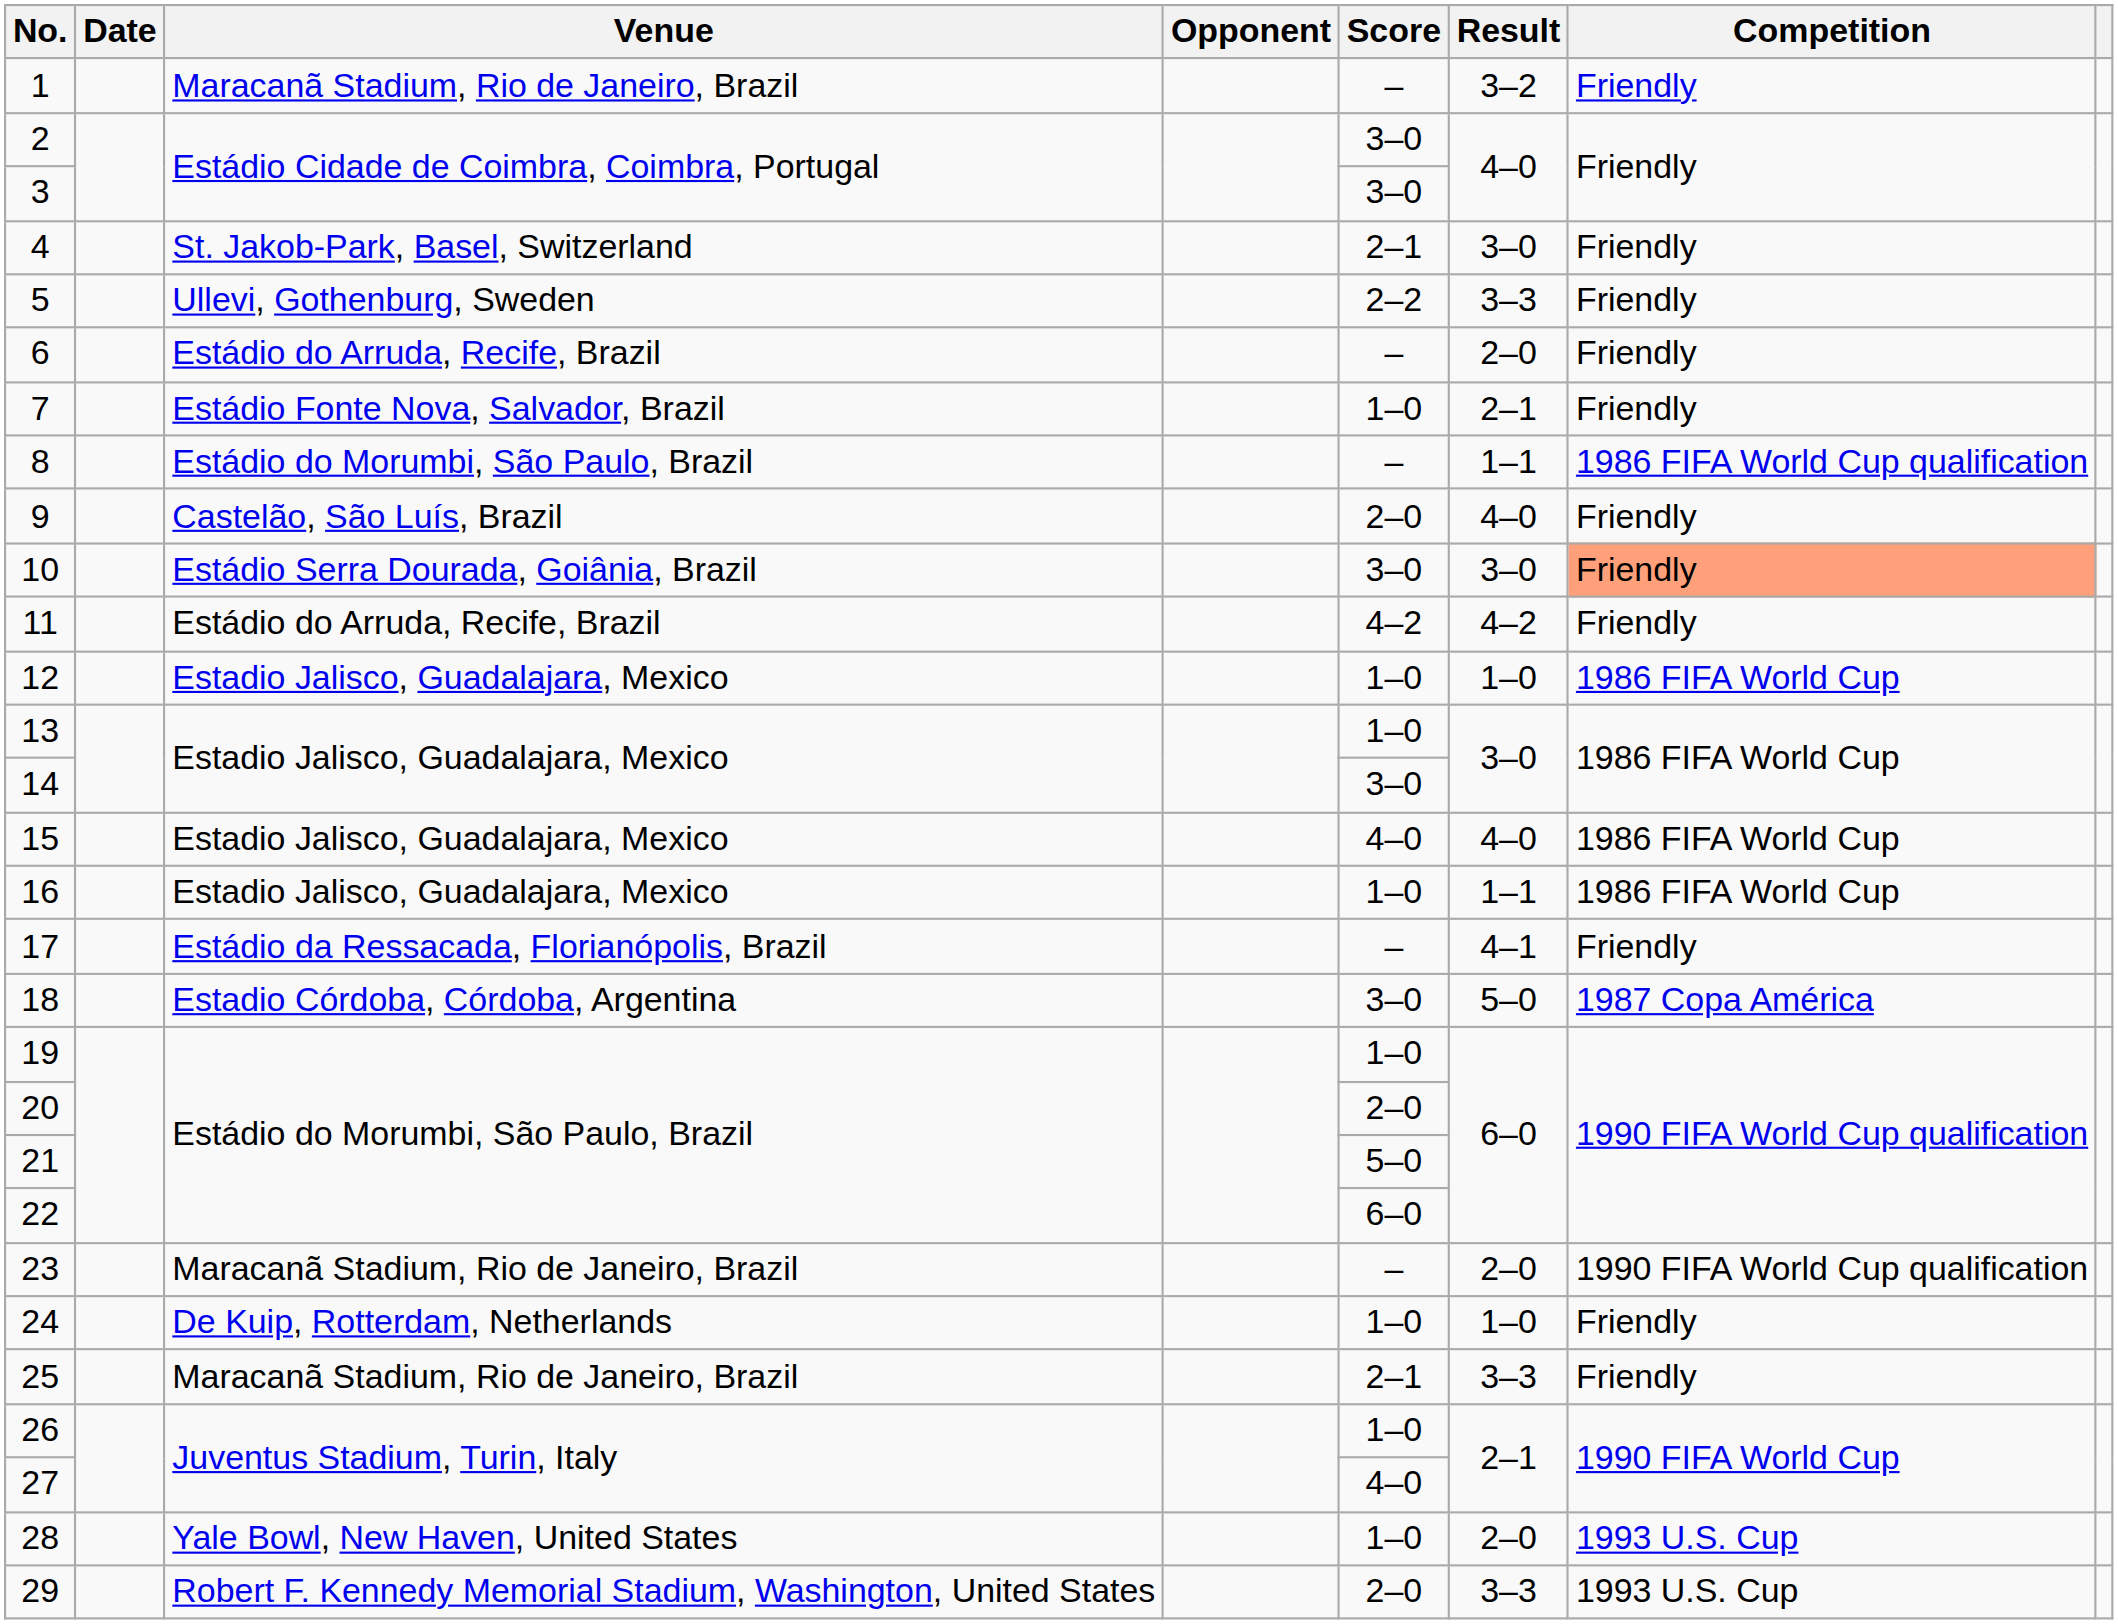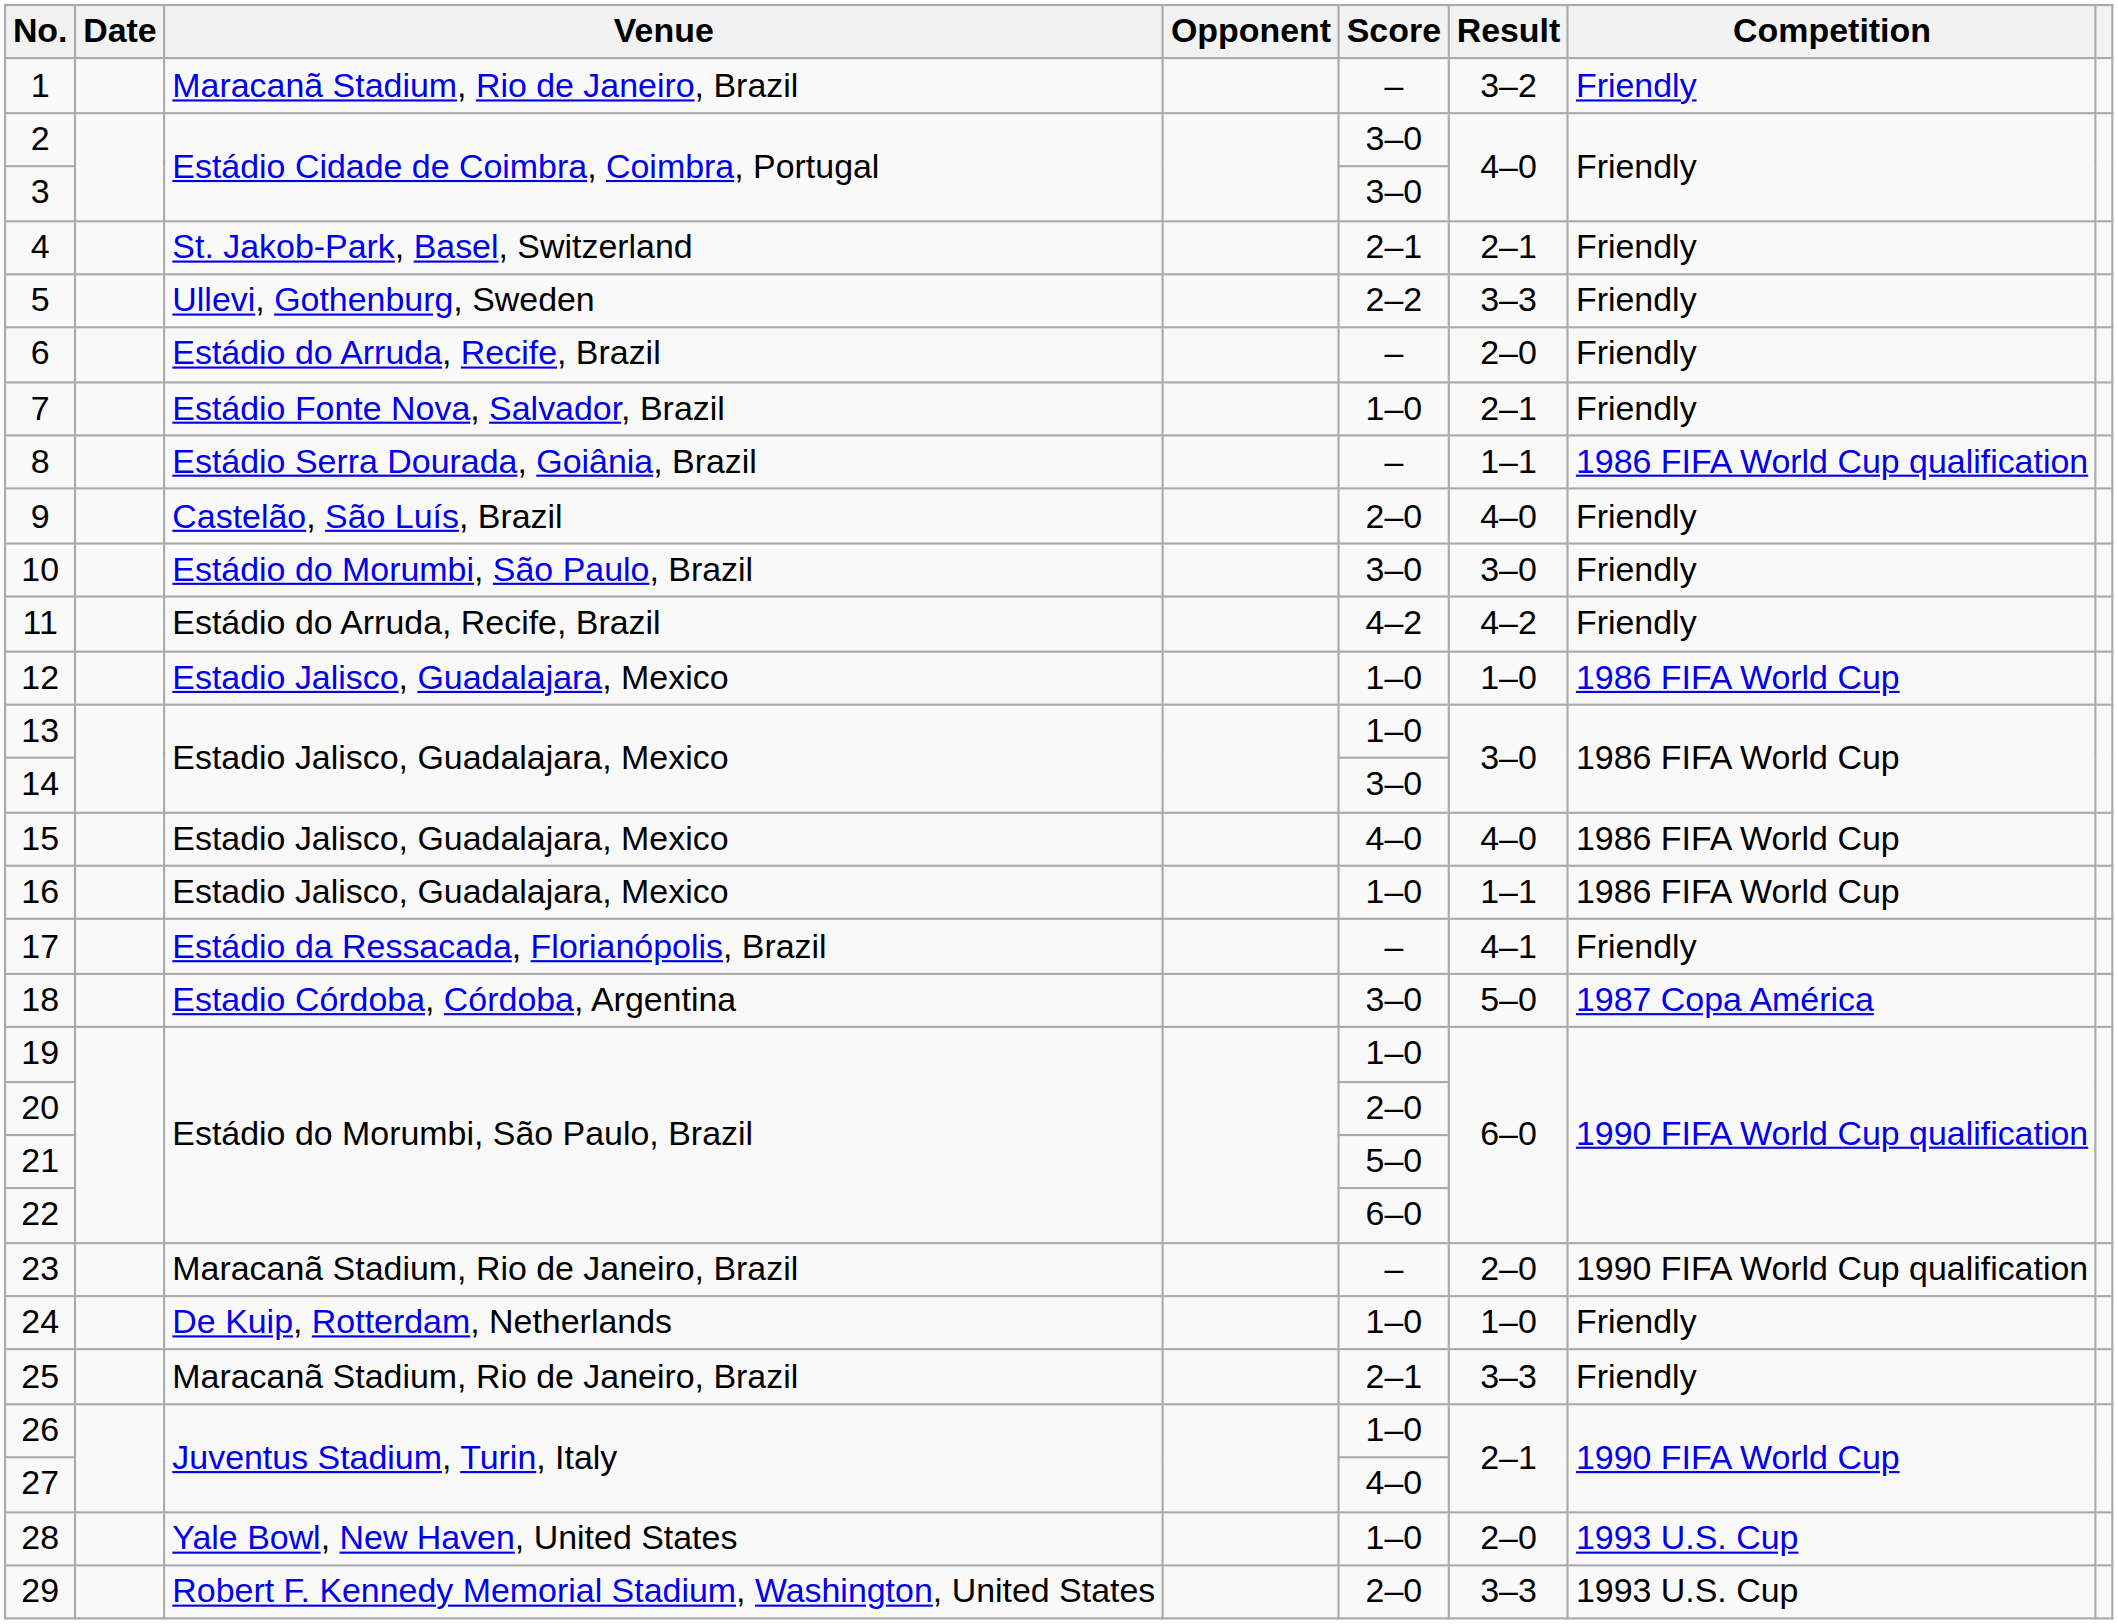 <table class="wikitable sortable">
 <tr>
 <th scope="col">No.</th>
 <th scope="col">Date</th>
 <th scope="col">Venue</th>
 <th scope="col">Opponent</th>
 <th scope="col">Score</th>
 <th scope="col">Result</th>
 <th scope="col">Competition</th>
 <th scope="col" class="unsortable"></th>
 </tr>
 <tr>
 <td style="text-align:center">1</td>
 <td></td>
 <td><a href='#'>Maracanã Stadium</a>, <a href='#'>Rio de Janeiro</a>, Brazil</td>
 <td></td>
 <td style="text-align:center">–</td>
 <td style="text-align:center">3–2</td>
 <td><a href='#'>Friendly</a></td>
 <td></td>
 </tr>
 <tr>
 <td style="text-align:center">2</td>
 <td rowspan="2"></td>
 <td rowspan="2"><a href='#'>Estádio Cidade de Coimbra</a>, <a href='#'>Coimbra</a>, Portugal</td>
 <td rowspan="2"></td>
 <td style="text-align:center">3–0</td>
 <td rowspan="2" style="text-align:center">4–0</td>
 <td rowspan="2">Friendly</td>
 <td rowspan="2"></td>
 </tr>
 <tr>
 <td style="text-align:center">3</td>
 <td style="text-align:center">3–0</td>
 </tr>
 <tr>
 <td style="text-align:center">4</td>
 <td></td>
 <td><a href='#'>St. Jakob-Park</a>, <a href='#'>Basel</a>, Switzerland</td>
 <td></td>
 <td style="text-align:center">2–1</td>
-<td style="text-align:center">3–0</td>
+<td style="text-align:center">2–1</td>
 <td>Friendly</td>
 <td></td>
 </tr>
 <tr>
 <td style="text-align:center">5</td>
 <td></td>
 <td><a href='#'>Ullevi</a>, <a href='#'>Gothenburg</a>, Sweden</td>
 <td></td>
 <td style="text-align:center">2–2</td>
 <td style="text-align:center">3–3</td>
 <td>Friendly</td>
 <td></td>
 </tr>
 <tr>
 <td style="text-align:center">6</td>
 <td></td>
 <td><a href='#'>Estádio do Arruda</a>, <a href='#'>Recife</a>, Brazil</td>
 <td></td>
 <td style="text-align:center">–</td>
 <td style="text-align:center">2–0</td>
 <td>Friendly</td>
 <td></td>
 </tr>
 <tr>
 <td style="text-align:center">7</td>
 <td></td>
 <td><a href='#'>Estádio Fonte Nova</a>, <a href='#'>Salvador</a>, Brazil</td>
 <td></td>
 <td style="text-align:center">1–0</td>
 <td style="text-align:center">2–1</td>
 <td>Friendly</td>
 <td></td>
 </tr>
 <tr>
 <td style="text-align:center">8</td>
 <td></td>
-<td><a href='#'>Estádio do Morumbi</a>, <a href='#'>São Paulo</a>, Brazil</td>
+<td><a href='#'>Estádio Serra Dourada</a>, <a href='#'>Goiânia</a>, Brazil</td>
 <td></td>
 <td style="text-align:center">–</td>
 <td style="text-align:center">1–1</td>
 <td><a href='#'>1986 FIFA World Cup qualification</a></td>
 <td></td>
 </tr>
 <tr>
 <td style="text-align:center">9</td>
 <td></td>
 <td><a href='#'>Castelão</a>, <a href='#'>São Luís</a>, Brazil</td>
 <td></td>
 <td style="text-align:center">2–0</td>
 <td style="text-align:center">4–0</td>
 <td>Friendly</td>
 <td></td>
 </tr>
 <tr>
 <td style="text-align:center">10</td>
 <td></td>
-<td><a href='#'>Estádio Serra Dourada</a>, <a href='#'>Goiânia</a>, Brazil</td>
+<td><a href='#'>Estádio do Morumbi</a>, <a href='#'>São Paulo</a>, Brazil</td>
 <td></td>
 <td style="text-align:center">3–0</td>
 <td style="text-align:center">3–0</td>
-<td style="background: lightsalmon;">Friendly</td>
+<td>Friendly</td>
 <td></td>
 </tr>
 <tr>
 <td style="text-align:center">11</td>
 <td></td>
 <td>Estádio do Arruda, Recife, Brazil</td>
 <td></td>
 <td style="text-align:center">4–2</td>
 <td style="text-align:center">4–2</td>
 <td>Friendly</td>
 <td></td>
 </tr>
 <tr>
 <td style="text-align:center">12</td>
 <td></td>
 <td><a href='#'>Estadio Jalisco</a>, <a href='#'>Guadalajara</a>, Mexico</td>
 <td></td>
 <td style="text-align:center">1–0</td>
 <td style="text-align:center">1–0</td>
 <td><a href='#'>1986 FIFA World Cup</a></td>
 <td></td>
 </tr>
 <tr>
 <td style="text-align:center">13</td>
 <td rowspan="2"></td>
 <td rowspan="2">Estadio Jalisco, Guadalajara, Mexico</td>
 <td rowspan="2"></td>
 <td style="text-align:center">1–0</td>
 <td rowspan="2" style="text-align:center">3–0</td>
 <td rowspan="2">1986 FIFA World Cup</td>
 <td rowspan="2"></td>
 </tr>
 <tr>
 <td style="text-align:center">14</td>
 <td style="text-align:center">3–0</td>
 </tr>
 <tr>
 <td style="text-align:center">15</td>
 <td></td>
 <td>Estadio Jalisco, Guadalajara, Mexico</td>
 <td></td>
 <td style="text-align:center">4–0</td>
 <td style="text-align:center">4–0</td>
 <td>1986 FIFA World Cup</td>
 <td></td>
 </tr>
 <tr>
 <td style="text-align:center">16</td>
 <td></td>
 <td>Estadio Jalisco, Guadalajara, Mexico</td>
 <td></td>
 <td style="text-align:center">1–0</td>
 <td style="text-align:center">1–1</td>
 <td>1986 FIFA World Cup</td>
 <td></td>
 </tr>
 <tr>
 <td style="text-align:center">17</td>
 <td></td>
 <td><a href='#'>Estádio da Ressacada</a>, <a href='#'>Florianópolis</a>, Brazil</td>
 <td></td>
 <td style="text-align:center">–</td>
 <td style="text-align:center">4–1</td>
 <td>Friendly</td>
 <td></td>
 </tr>
 <tr>
 <td style="text-align:center">18</td>
 <td></td>
 <td><a href='#'>Estadio Córdoba</a>, <a href='#'>Córdoba</a>, Argentina</td>
 <td></td>
 <td style="text-align:center">3–0</td>
 <td style="text-align:center">5–0</td>
 <td><a href='#'>1987 Copa América</a></td>
 <td></td>
 </tr>
 <tr>
 <td style="text-align:center">19</td>
 <td rowspan="4"></td>
 <td rowspan="4">Estádio do Morumbi, São Paulo, Brazil</td>
 <td rowspan="4"></td>
 <td style="text-align:center">1–0</td>
 <td rowspan="4" style="text-align:center">6–0</td>
 <td rowspan="4"><a href='#'>1990 FIFA World Cup qualification</a></td>
 <td rowspan="4"></td>
 </tr>
 <tr>
 <td style="text-align:center">20</td>
 <td style="text-align:center">2–0</td>
 </tr>
 <tr>
 <td style="text-align:center">21</td>
 <td style="text-align:center">5–0</td>
 </tr>
 <tr>
 <td style="text-align:center">22</td>
 <td style="text-align:center">6–0</td>
 </tr>
 <tr>
 <td style="text-align:center">23</td>
 <td></td>
 <td>Maracanã Stadium, Rio de Janeiro, Brazil</td>
 <td></td>
 <td style="text-align:center">–</td>
 <td style="text-align:center">2–0</td>
 <td>1990 FIFA World Cup qualification</td>
 <td></td>
 </tr>
 <tr>
 <td style="text-align:center">24</td>
 <td></td>
 <td><a href='#'>De Kuip</a>, <a href='#'>Rotterdam</a>, Netherlands</td>
 <td></td>
 <td style="text-align:center">1–0</td>
 <td style="text-align:center">1–0</td>
 <td>Friendly</td>
 <td></td>
 </tr>
 <tr>
 <td style="text-align:center">25</td>
 <td></td>
 <td>Maracanã Stadium, Rio de Janeiro, Brazil</td>
 <td></td>
 <td style="text-align:center">2–1</td>
 <td style="text-align:center">3–3</td>
 <td>Friendly</td>
 <td></td>
 </tr>
 <tr>
 <td style="text-align:center">26</td>
 <td rowspan="2"></td>
 <td rowspan="2"><a href='#'>Juventus Stadium</a>, <a href='#'>Turin</a>, Italy</td>
 <td rowspan="2"></td>
 <td style="text-align:center">1–0</td>
 <td rowspan="2" style="text-align:center">2–1</td>
 <td rowspan="2"><a href='#'>1990 FIFA World Cup</a></td>
 <td rowspan="2"></td>
 </tr>
 <tr>
 <td style="text-align:center">27</td>
 <td style="text-align:center">4–0</td>
 </tr>
 <tr>
 <td style="text-align:center">28</td>
 <td></td>
 <td><a href='#'>Yale Bowl</a>, <a href='#'>New Haven</a>, United States</td>
 <td></td>
 <td style="text-align:center">1–0</td>
 <td style="text-align:center">2–0</td>
 <td><a href='#'>1993 U.S. Cup</a></td>
 <td></td>
 </tr>
 <tr>
 <td style="text-align:center">29</td>
 <td></td>
 <td><a href='#'>Robert F. Kennedy Memorial Stadium</a>, <a href='#'>Washington</a>, United States</td>
 <td></td>
 <td style="text-align:center">2–0</td>
 <td style="text-align:center">3–3</td>
 <td>1993 U.S. Cup</td>
 <td></td>
 </tr>
 </table>
